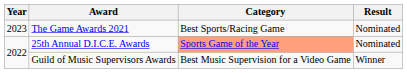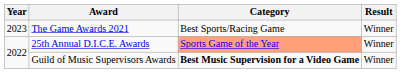 <table class="wikitable">
 <tr>
 <th>Year</th>
 <th>Award</th>
 <th>Category</th>
 <th>Result</th>
 </tr>
 <tr>
 <td>2023</td>
 <td><a href='#'>The Game Awards 2021</a></td>
 <td>Best Sports/Racing Game</td>
-<td>Nominated</td>
+<td>Winner</td>
 </tr>
 <tr>
 <td rowspan="2">2022</td>
 <td><a href='#'>25th Annual D.I.C.E. Awards</a></td>
 <td style="background: lightsalmon;"><a href='#'>Sports Game of the Year</a></td>
-<td>Nominated</td>
+<td>Winner</td>
 </tr>
 <tr>
 <td>Guild of Music Supervisors Awards</td>
-<td>Best Music Supervision for a Video Game</td>
+<td><strong>Best Music Supervision for a Video Game</strong></td>
 <td>Winner</td>
 </tr>
 </table>
